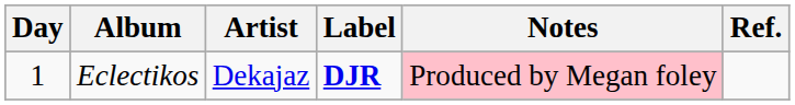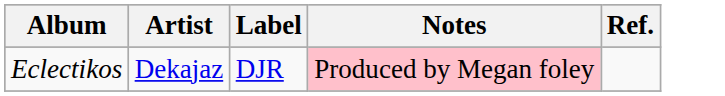 <table class="wikitable">
 <tr>
-<th>Day</th>
 <th>Album</th>
 <th>Artist</th>
 <th>Label</th>
 <th>Notes</th>
 <th>Ref.</th>
 </tr>
 <tr>
-<td rowspan="1" style="text-align:center;">1</td>
 <td><em>Eclectikos</em></td>
 <td><a href='#'>Dekajaz</a></td>
-<td><strong><a href='#'>DJR</a></strong></td>
+<td><a href='#'>DJR</a></td>
 <td style="background: pink;">Produced by Megan foley</td>
 <td style="text-align:center;"></td>
 </tr>
 </table>
